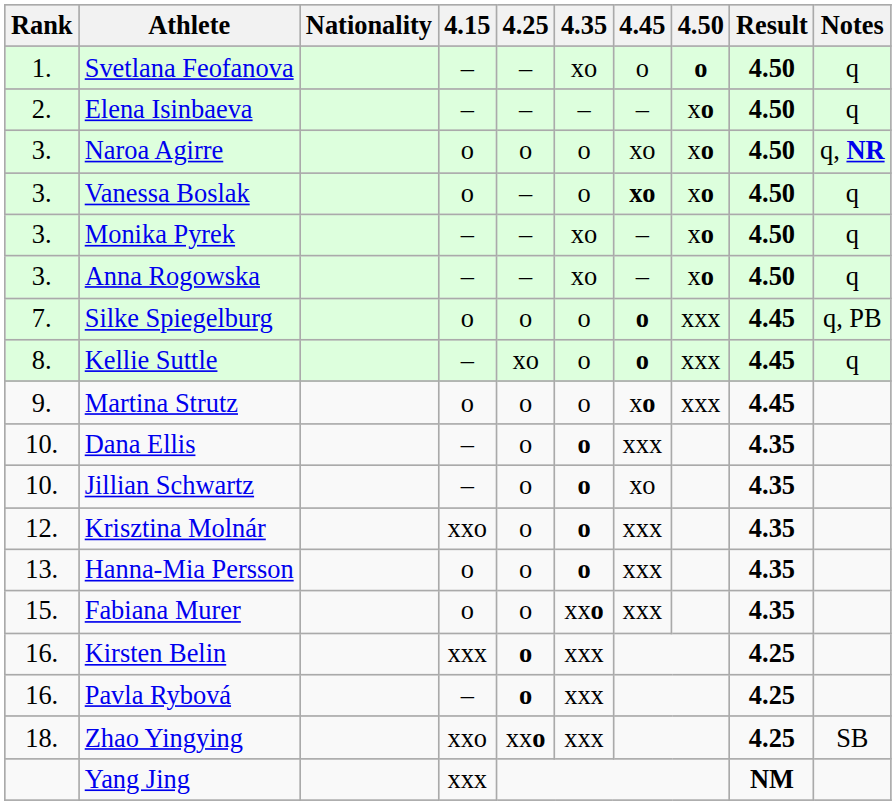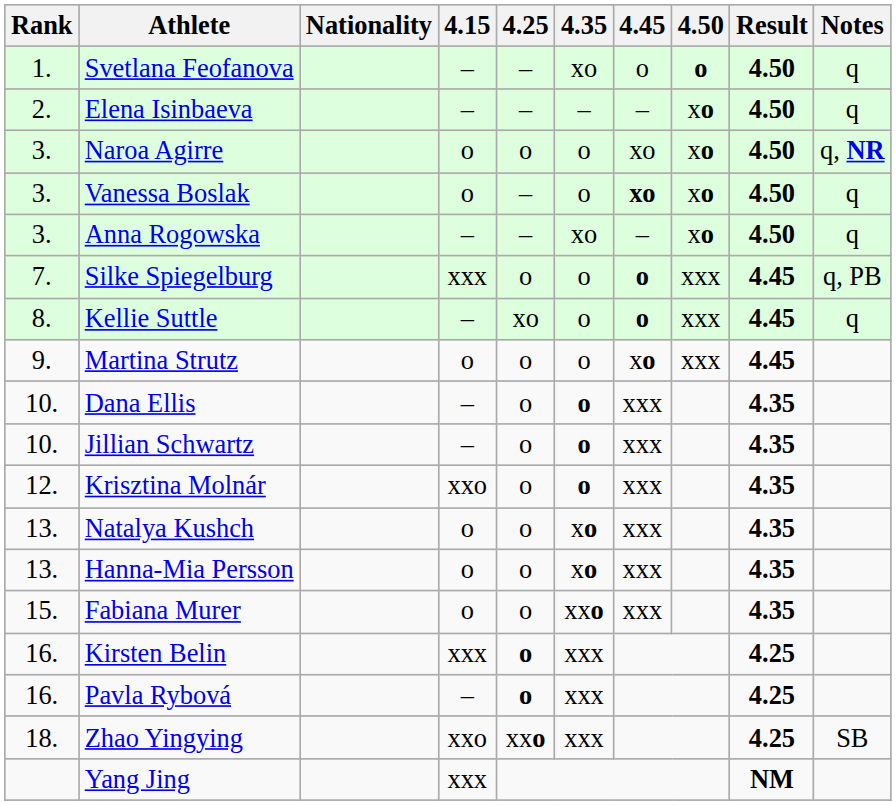 <table class="wikitable" style="text-align:center">
 <tr>
 <th>Rank</th>
 <th>Athlete</th>
 <th>Nationality</th>
 <th>4.15</th>
 <th>4.25</th>
 <th>4.35</th>
 <th>4.45</th>
 <th>4.50</th>
 <th>Result</th>
 <th>Notes</th>
 </tr>
 <tr bgcolor=ddffdd>
 <td>1.</td>
 <td align="left"><a href='#'>Svetlana Feofanova</a></td>
 <td align=left></td>
 <td>–</td>
 <td>–</td>
 <td>xo</td>
 <td>o</td>
 <td><strong>o</strong></td>
 <td><strong>4.50</strong></td>
 <td>q</td>
 </tr>
 <tr bgcolor=ddffdd>
 <td>2.</td>
 <td align="left"><a href='#'>Elena Isinbaeva</a></td>
 <td align=left></td>
 <td>–</td>
 <td>–</td>
 <td>–</td>
 <td>–</td>
 <td>x<strong>o</strong></td>
 <td><strong>4.50</strong></td>
 <td>q</td>
 </tr>
 <tr bgcolor=ddffdd>
 <td>3.</td>
 <td align="left"><a href='#'>Naroa Agirre</a></td>
 <td align=left></td>
 <td>o</td>
 <td>o</td>
 <td>o</td>
 <td>xo</td>
 <td>x<strong>o</strong></td>
 <td><strong>4.50</strong></td>
 <td>q, <strong><a href='#'>NR</a></strong></td>
 </tr>
 <tr bgcolor=ddffdd>
 <td>3.</td>
 <td align="left"><a href='#'>Vanessa Boslak</a></td>
 <td align=left></td>
 <td>o</td>
 <td>–</td>
 <td>o</td>
 <td><strong>xo</strong></td>
 <td>x<strong>o</strong></td>
 <td><strong>4.50</strong></td>
 <td>q</td>
 </tr>
 <tr bgcolor=ddffdd>
 <td>3.</td>
-<td align="left"><a href='#'>Monika Pyrek</a></td>
-<td align=left></td>
-<td>–</td>
-<td>–</td>
-<td>xo</td>
-<td>–</td>
-<td>x<strong>o</strong></td>
-<td><strong>4.50</strong></td>
-<td>q</td>
-</tr>
-<tr bgcolor=ddffdd>
-<td>3.</td>
 <td align="left"><a href='#'>Anna Rogowska</a></td>
 <td align=left></td>
 <td>–</td>
 <td>–</td>
 <td>xo</td>
 <td>–</td>
 <td>x<strong>o</strong></td>
 <td><strong>4.50</strong></td>
 <td>q</td>
 </tr>
 <tr bgcolor=ddffdd>
 <td>7.</td>
 <td align="left"><a href='#'>Silke Spiegelburg</a></td>
 <td align=left></td>
-<td>o</td>
+<td>xxx</td>
 <td>o</td>
 <td>o</td>
 <td><strong>o</strong></td>
 <td>xxx</td>
 <td><strong>4.45</strong></td>
 <td>q, PB</td>
 </tr>
 <tr bgcolor=ddffdd>
 <td>8.</td>
 <td align="left"><a href='#'>Kellie Suttle</a></td>
 <td align=left></td>
 <td>–</td>
 <td>xo</td>
 <td>o</td>
 <td><strong>o</strong></td>
 <td>xxx</td>
 <td><strong>4.45</strong></td>
 <td>q</td>
 </tr>
 <tr>
 <td>9.</td>
 <td align="left"><a href='#'>Martina Strutz</a></td>
 <td align=left></td>
 <td>o</td>
 <td>o</td>
 <td>o</td>
 <td>x<strong>o</strong></td>
 <td>xxx</td>
 <td><strong>4.45</strong></td>
 <td></td>
 </tr>
 <tr>
 <td>10.</td>
 <td align="left"><a href='#'>Dana Ellis</a></td>
 <td align=left></td>
 <td>–</td>
 <td>o</td>
 <td><strong>o</strong></td>
 <td>xxx</td>
 <td></td>
 <td><strong>4.35</strong></td>
 <td></td>
 </tr>
 <tr>
 <td>10.</td>
 <td align="left"><a href='#'>Jillian Schwartz</a></td>
 <td align=left></td>
 <td>–</td>
 <td>o</td>
 <td><strong>o</strong></td>
-<td>xo</td>
+<td>xxx</td>
 <td></td>
 <td><strong>4.35</strong></td>
 <td></td>
 </tr>
 <tr>
 <td>12.</td>
 <td align="left"><a href='#'>Krisztina Molnár</a></td>
 <td align=left></td>
 <td>xxo</td>
 <td>o</td>
 <td><strong>o</strong></td>
 <td>xxx</td>
 <td></td>
 <td><strong>4.35</strong></td>
 <td></td>
 </tr>
 <tr>
 <td>13.</td>
+<td align="left"><a href='#'>Natalya Kushch</a></td>
+<td align=left></td>
+<td>o</td>
+<td>o</td>
+<td>x<strong>o</strong></td>
+<td>xxx</td>
+<td></td>
+<td><strong>4.35</strong></td>
+<td></td>
+</tr>
+<tr>
+<td>13.</td>
 <td align="left"><a href='#'>Hanna-Mia Persson</a></td>
 <td align=left></td>
 <td>o</td>
 <td>o</td>
-<td><strong>o</strong></td>
+<td>x<strong>o</strong></td>
 <td>xxx</td>
 <td></td>
 <td><strong>4.35</strong></td>
 <td></td>
 </tr>
 <tr>
 <td>15.</td>
 <td align="left"><a href='#'>Fabiana Murer</a></td>
 <td align=left></td>
 <td>o</td>
 <td>o</td>
 <td>xx<strong>o</strong></td>
 <td>xxx</td>
 <td></td>
 <td><strong>4.35</strong></td>
 <td></td>
 </tr>
 <tr>
 <td>16.</td>
 <td align="left"><a href='#'>Kirsten Belin</a></td>
 <td align=left></td>
 <td>xxx</td>
 <td><strong>o</strong></td>
 <td>xxx</td>
 <td colspan=2></td>
 <td><strong>4.25</strong></td>
 <td></td>
 </tr>
 <tr>
 <td>16.</td>
 <td align="left"><a href='#'>Pavla Rybová</a></td>
 <td align=left></td>
 <td>–</td>
 <td><strong>o</strong></td>
 <td>xxx</td>
 <td colspan=2></td>
 <td><strong>4.25</strong></td>
 <td></td>
 </tr>
 <tr>
 <td>18.</td>
 <td align="left"><a href='#'>Zhao Yingying</a></td>
 <td align=left></td>
 <td>xxo</td>
 <td>xx<strong>o</strong></td>
 <td>xxx</td>
 <td colspan=2></td>
 <td><strong>4.25</strong></td>
 <td>SB</td>
 </tr>
 <tr>
 <td></td>
 <td align="left"><a href='#'>Yang Jing</a></td>
 <td align=left></td>
 <td>xxx</td>
 <td colspan=4></td>
 <td><strong>NM</strong></td>
 <td></td>
 </tr>
 </table>
